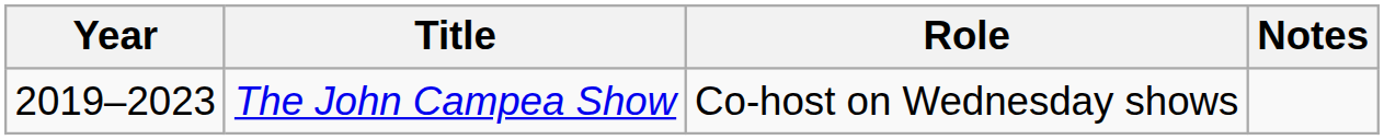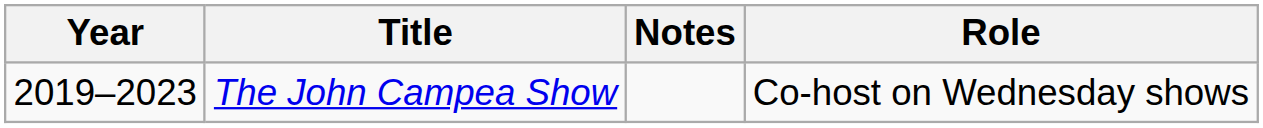 <table class="wikitable sortable">
 <tr>
 <th>Year</th>
 <th>Title</th>
+<th class="unsortable">Notes</th>
 <th>Role</th>
-<th class="unsortable">Notes</th>
 </tr>
 <tr>
 <td>2019–2023</td>
 <td><em><a href='#'>The John Campea Show</a></em></td>
+<td></td>
 <td>Co-host on Wednesday shows</td>
-<td></td>
 </tr>
 </table>
